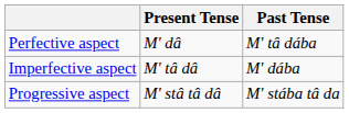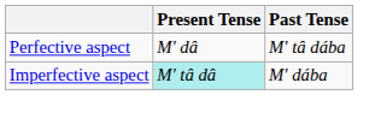 <table class="wikitable">
 <tr>
 <th> </th>
 <th>Present Tense</th>
 <th>Past Tense</th>
 </tr>
 <tr>
 <td><a href='#'>Perfective aspect</a></td>
 <td><em>M' dâ</em></td>
 <td><em>M' tâ dába</em></td>
 </tr>
 <tr>
 <td><a href='#'>Imperfective aspect</a></td>
-<td><em>M' tâ dâ</em></td>
+<td style="background: paleturquoise;"><em>M' tâ dâ</em></td>
 <td><em>M' dába</em></td>
 </tr>
-<tr>
-<td><a href='#'>Progressive aspect</a></td>
-<td><em>M' stâ tâ dâ</em></td>
-<td><em>M' stába tâ da</em></td>
-</tr>
 </table>
